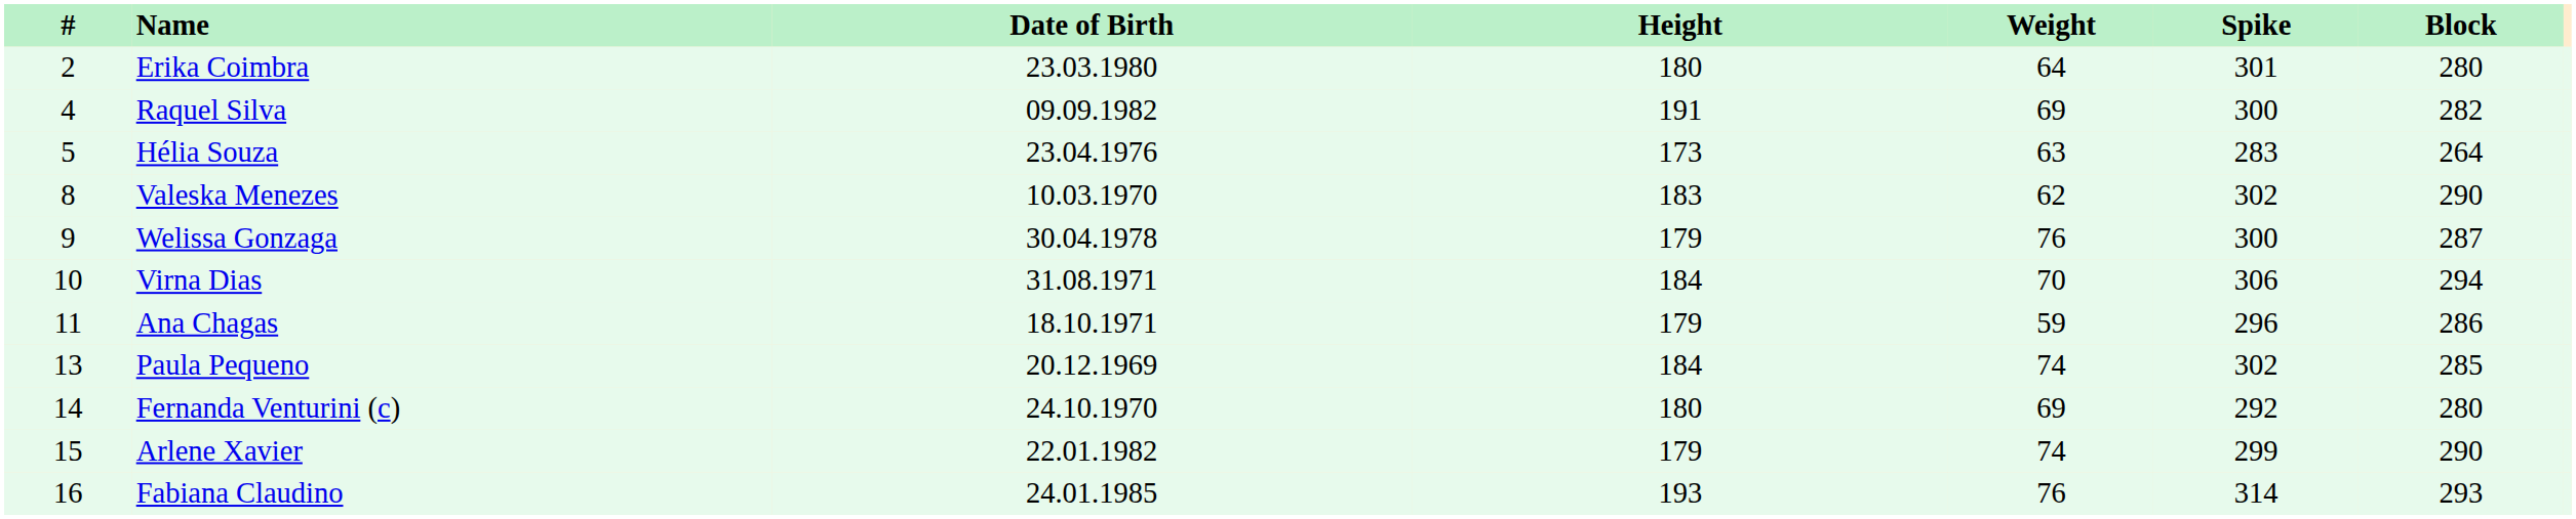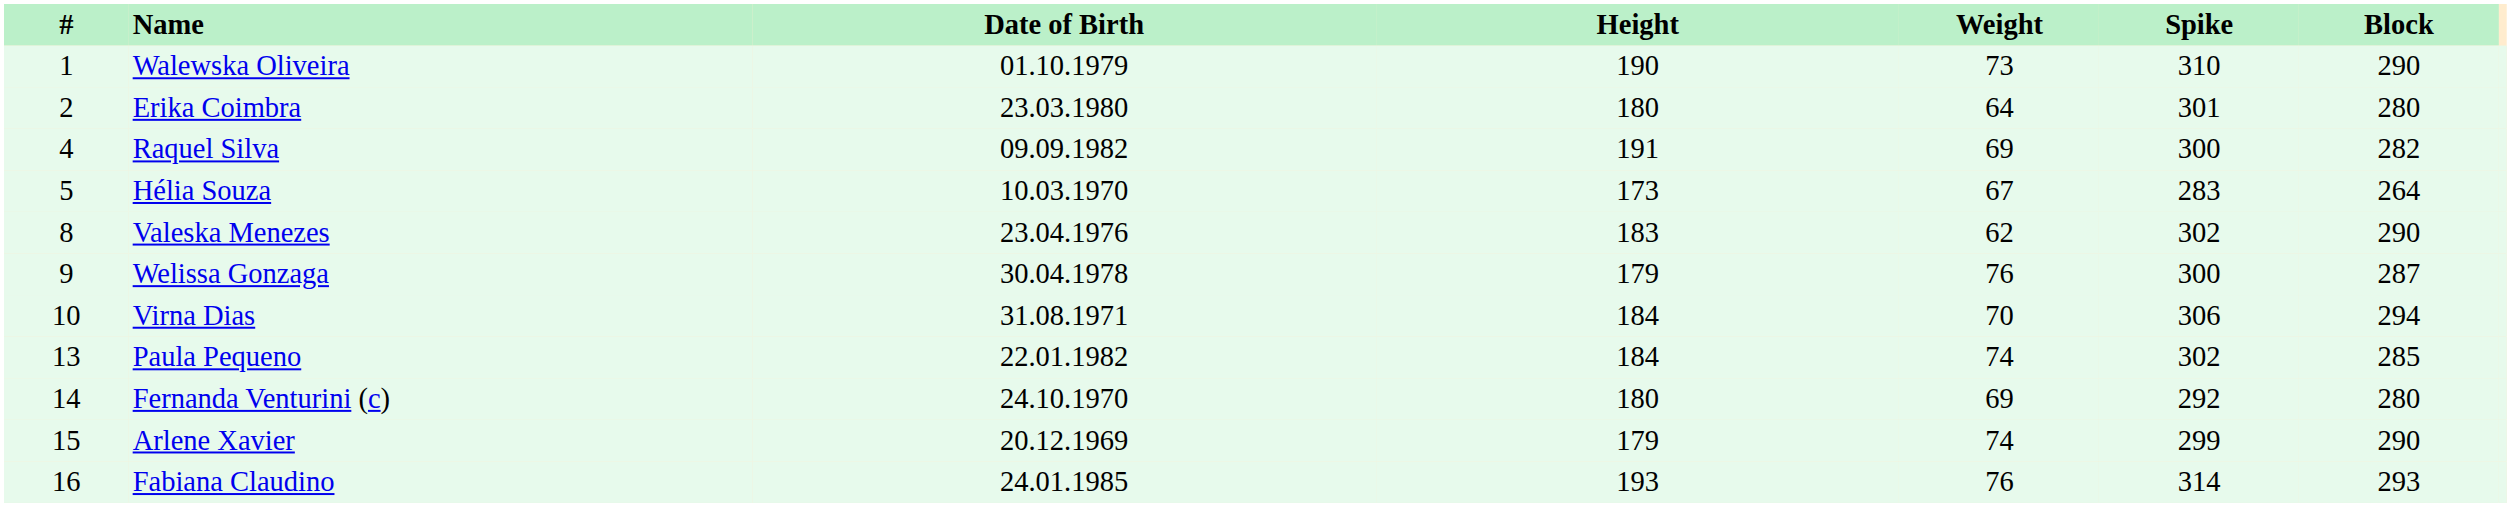 <table border=0 cellpadding=2 cellspacing=0  |- bgcolor=#FFECCE style="text-align:center; font-size:90%;" width=100%>
 <tr bgcolor=#BBF0C9>
 <th width=5%>#</th>
 <th width=25% align=left>Name</th>
 <th width=25%>Date of Birth</th>
 <th width=21%>Height</th>
 <th width=8%>Weight</th>
 <th width=8%>Spike</th>
 <th width=8%>Block</th>
+</tr>
+<tr bgcolor=#E7FAEC>
+<td>1</td>
+<td align=left><a href='#'>Walewska Oliveira</a></td>
+<td>01.10.1979</td>
+<td>190</td>
+<td>73</td>
+<td>310</td>
+<td>290</td>
+<td></td>
 </tr>
 <tr bgcolor=#E7FAEC>
 <td>2</td>
 <td align=left><a href='#'>Erika Coimbra</a></td>
 <td>23.03.1980</td>
 <td>180</td>
 <td>64</td>
 <td>301</td>
 <td>280</td>
 <td></td>
 </tr>
 <tr bgcolor=#E7FAEC>
 <td>4</td>
 <td align=left><a href='#'>Raquel Silva</a></td>
 <td>09.09.1982</td>
 <td>191</td>
 <td>69</td>
 <td>300</td>
 <td>282</td>
 <td></td>
 </tr>
 <tr bgcolor=#E7FAEC>
 <td>5</td>
 <td align=left><a href='#'>Hélia Souza</a></td>
-<td>23.04.1976</td>
+<td>10.03.1970</td>
 <td>173</td>
-<td>63</td>
+<td>67</td>
 <td>283</td>
 <td>264</td>
 <td></td>
 </tr>
 <tr bgcolor=#E7FAEC>
 <td>8</td>
 <td align=left><a href='#'>Valeska Menezes</a></td>
-<td>10.03.1970</td>
+<td>23.04.1976</td>
 <td>183</td>
 <td>62</td>
 <td>302</td>
 <td>290</td>
 <td></td>
 </tr>
 <tr bgcolor=#E7FAEC>
 <td>9</td>
 <td align=left><a href='#'>Welissa Gonzaga</a></td>
 <td>30.04.1978</td>
 <td>179</td>
 <td>76</td>
 <td>300</td>
 <td>287</td>
 <td></td>
 </tr>
 <tr bgcolor=#E7FAEC>
 <td>10</td>
 <td align=left><a href='#'>Virna Dias</a></td>
 <td>31.08.1971</td>
 <td>184</td>
 <td>70</td>
 <td>306</td>
 <td>294</td>
 <td></td>
 </tr>
 <tr bgcolor=#E7FAEC>
-<td>11</td>
-<td align=left><a href='#'>Ana Chagas</a></td>
-<td>18.10.1971</td>
-<td>179</td>
-<td>59</td>
-<td>296</td>
-<td>286</td>
-<td></td>
-</tr>
-<tr bgcolor=#E7FAEC>
 <td>13</td>
 <td align=left><a href='#'>Paula Pequeno</a></td>
-<td>20.12.1969</td>
+<td>22.01.1982</td>
 <td>184</td>
 <td>74</td>
 <td>302</td>
 <td>285</td>
 <td></td>
 </tr>
 <tr bgcolor=#E7FAEC>
 <td>14</td>
 <td align=left><a href='#'>Fernanda Venturini</a> (<a href='#'>c</a>)</td>
 <td>24.10.1970</td>
 <td>180</td>
 <td>69</td>
 <td>292</td>
 <td>280</td>
 <td></td>
 </tr>
 <tr bgcolor=#E7FAEC>
 <td>15</td>
 <td align=left><a href='#'>Arlene Xavier</a></td>
-<td>22.01.1982</td>
+<td>20.12.1969</td>
 <td>179</td>
 <td>74</td>
 <td>299</td>
 <td>290</td>
 <td></td>
 </tr>
 <tr bgcolor=#E7FAEC>
 <td>16</td>
 <td align=left><a href='#'>Fabiana Claudino</a></td>
 <td>24.01.1985</td>
 <td>193</td>
 <td>76</td>
 <td>314</td>
 <td>293</td>
 <td></td>
 </tr>
 </table>
